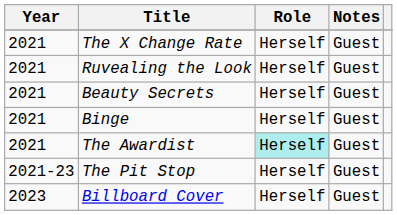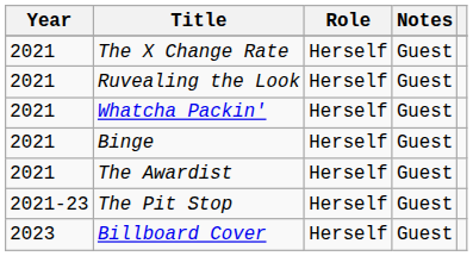 <table class="wikitable plainrowheaders sortable">
 <tr>
 <th scope="col">Year</th>
 <th scope="col">Title</th>
 <th scope="col">Role</th>
 <th scope="col">Notes</th>
 <th class="unsortable" style="text-align: center;"></th>
 </tr>
 <tr>
 </tr>
 <tr>
 <td>2021</td>
 <td><em>The X Change Rate</em></td>
 <td>Herself</td>
 <td>Guest</td>
 <td style="text-align: center;"></td>
 </tr>
 <tr>
 <td>2021</td>
 <td><em>Ruvealing the Look</em></td>
 <td>Herself</td>
 <td>Guest</td>
 <td style="text-align: center;"></td>
 </tr>
 <tr>
 <td>2021</td>
-<td><em>Beauty Secrets</em></td>
+<td><em><a href='#'>Whatcha Packin'</a></em></td>
 <td>Herself</td>
 <td>Guest</td>
 <td style="text-align: center;"></td>
 </tr>
 <tr>
 <td>2021</td>
 <td><em>Binge</em></td>
 <td>Herself</td>
 <td>Guest</td>
 <td style="text-align: center;"></td>
 </tr>
 <tr>
 <td>2021</td>
 <td><em>The Awardist</em></td>
-<td style="background: paleturquoise;">Herself</td>
+<td>Herself</td>
 <td>Guest</td>
 <td style="text-align: center;"></td>
 </tr>
 <tr>
 <td>2021-23</td>
 <td><em>The Pit Stop</em></td>
 <td>Herself</td>
 <td>Guest</td>
 <td style="text-align: center;"></td>
 </tr>
 <tr>
 <td>2023</td>
 <td><em><a href='#'>Billboard Cover</a></em></td>
 <td>Herself</td>
 <td>Guest</td>
 <td style="text-align: center;"></td>
 </tr>
 </table>
